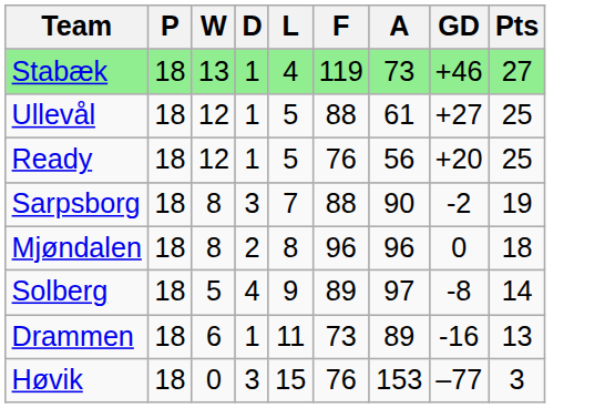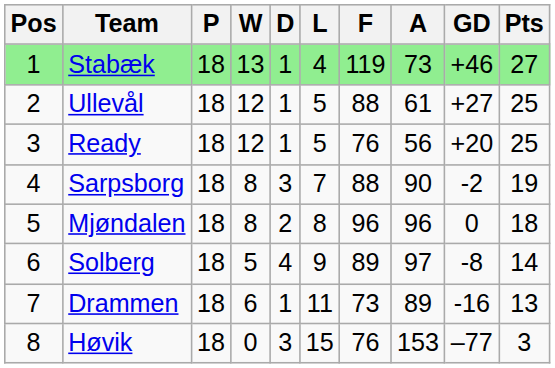 <table class="wikitable sortable" style="text-align: center;">
 <tr>
+<th>Pos</th>
 <th>Team</th>
 <th>P</th>
 <th>W</th>
 <th>D</th>
 <th>L</th>
 <th>F</th>
 <th>A</th>
 <th>GD</th>
 <th>Pts</th>
 </tr>
 <tr style="background:#90EE90;">
+<td>1</td>
 <td align="left"><a href='#'>Stabæk</a></td>
 <td>18</td>
 <td>13</td>
 <td>1</td>
 <td>4</td>
 <td>119</td>
 <td>73</td>
 <td>+46</td>
 <td>27</td>
 </tr>
 <tr>
+<td>2</td>
 <td align="left"><a href='#'>Ullevål</a></td>
 <td>18</td>
 <td>12</td>
 <td>1</td>
 <td>5</td>
 <td>88</td>
 <td>61</td>
 <td>+27</td>
 <td>25</td>
 </tr>
 <tr>
+<td>3</td>
 <td align="left"><a href='#'>Ready</a></td>
 <td>18</td>
 <td>12</td>
 <td>1</td>
 <td>5</td>
 <td>76</td>
 <td>56</td>
 <td>+20</td>
 <td>25</td>
 </tr>
 <tr>
+<td>4</td>
 <td align="left"><a href='#'>Sarpsborg</a></td>
 <td>18</td>
 <td>8</td>
 <td>3</td>
 <td>7</td>
 <td>88</td>
 <td>90</td>
 <td>-2</td>
 <td>19</td>
 </tr>
 <tr>
+<td>5</td>
 <td align="left"><a href='#'>Mjøndalen</a></td>
 <td>18</td>
 <td>8</td>
 <td>2</td>
 <td>8</td>
 <td>96</td>
 <td>96</td>
 <td>0</td>
 <td>18</td>
 </tr>
 <tr>
+<td>6</td>
 <td align="left"><a href='#'>Solberg</a></td>
 <td>18</td>
 <td>5</td>
 <td>4</td>
 <td>9</td>
 <td>89</td>
 <td>97</td>
 <td>-8</td>
 <td>14</td>
 </tr>
 <tr>
+<td>7</td>
 <td align="left"><a href='#'>Drammen</a></td>
 <td>18</td>
 <td>6</td>
 <td>1</td>
 <td>11</td>
 <td>73</td>
 <td>89</td>
 <td>-16</td>
 <td>13</td>
 </tr>
 <tr>
+<td>8</td>
 <td align="left"><a href='#'>Høvik</a></td>
 <td>18</td>
 <td>0</td>
 <td>3</td>
 <td>15</td>
 <td>76</td>
 <td>153</td>
 <td>–77</td>
 <td>3</td>
 </tr>
 </table>
